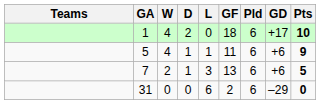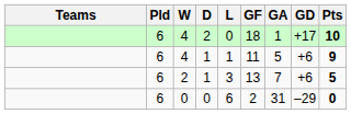 <table class="wikitable" style="text-align: center;">
 <tr>
 <th width=165>Teams</th>
-<th width=20>GA</th>
+<th width=20>Pld</th>
 <th width=20>W</th>
 <th width=20>D</th>
 <th width=20>L</th>
 <th width=20>GF</th>
-<th width=20>Pld</th>
+<th width=20>GA</th>
 <th width=20>GD</th>
 <th width=20>Pts</th>
 </tr>
 <tr align=center style="background:#ccffcc;">
 <td style="text-align:left;"></td>
-<td>1</td>
+<td>6</td>
 <td>4</td>
 <td>2</td>
 <td>0</td>
 <td>18</td>
-<td>6</td>
+<td>1</td>
 <td>+17</td>
 <td><strong>10</strong></td>
 </tr>
 <tr align=center>
 <td style="text-align:left;"></td>
-<td>5</td>
+<td>6</td>
 <td>4</td>
 <td>1</td>
 <td>1</td>
 <td>11</td>
-<td>6</td>
+<td>5</td>
 <td>+6</td>
 <td><strong>9</strong></td>
 </tr>
 <tr align=center>
 <td style="text-align:left;"></td>
-<td>7</td>
+<td>6</td>
 <td>2</td>
 <td>1</td>
 <td>3</td>
 <td>13</td>
-<td>6</td>
+<td>7</td>
 <td>+6</td>
 <td><strong>5</strong></td>
 </tr>
 <tr align=center>
 <td style="text-align:left;"></td>
-<td>31</td>
+<td>6</td>
 <td>0</td>
 <td>0</td>
 <td>6</td>
 <td>2</td>
-<td>6</td>
+<td>31</td>
 <td>–29</td>
 <td><strong>0</strong></td>
 </tr>
 </table>
